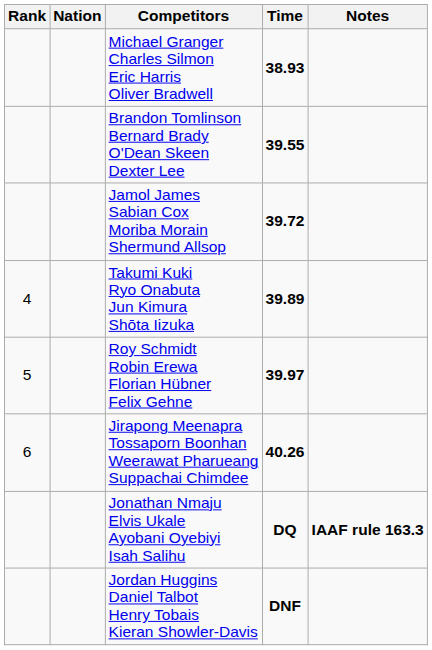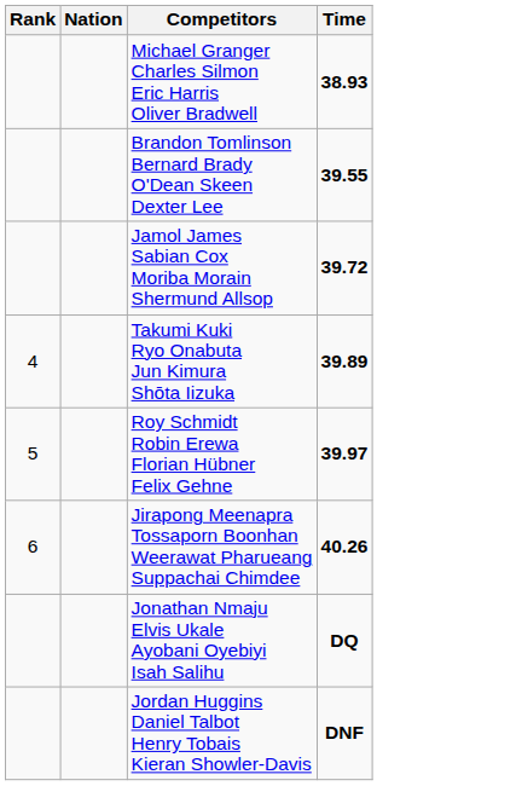 <table class="wikitable sortable" style="text-align:center">
 <tr>
 <th>Rank</th>
 <th>Nation</th>
 <th>Competitors</th>
 <th>Time</th>
-<th>Notes</th>
 </tr>
 <tr>
 <td></td>
 <td align=left></td>
 <td align=left><a href='#'>Michael Granger</a><br><a href='#'>Charles Silmon</a><br><a href='#'>Eric Harris</a><br><a href='#'>Oliver Bradwell</a></td>
 <td><strong>38.93</strong></td>
-<td></td>
 </tr>
 <tr>
 <td></td>
 <td align=left></td>
 <td align=left><a href='#'>Brandon Tomlinson</a><br><a href='#'>Bernard Brady</a><br><a href='#'>O'Dean Skeen</a><br><a href='#'>Dexter Lee</a></td>
 <td><strong>39.55</strong></td>
-<td></td>
 </tr>
 <tr>
 <td></td>
 <td align=left></td>
 <td align=left><a href='#'>Jamol James</a><br><a href='#'>Sabian Cox</a><br><a href='#'>Moriba Morain</a><br><a href='#'>Shermund Allsop</a></td>
 <td><strong>39.72</strong></td>
-<td></td>
 </tr>
 <tr>
 <td>4</td>
 <td align=left></td>
 <td align=left><a href='#'>Takumi Kuki</a><br><a href='#'>Ryo Onabuta</a><br><a href='#'>Jun Kimura</a><br><a href='#'>Shōta Iizuka</a></td>
 <td><strong>39.89</strong></td>
-<td></td>
 </tr>
 <tr>
 <td>5</td>
 <td align=left></td>
 <td align=left><a href='#'>Roy Schmidt</a><br><a href='#'>Robin Erewa</a><br><a href='#'>Florian Hübner</a><br><a href='#'>Felix Gehne</a></td>
 <td><strong>39.97</strong></td>
-<td></td>
 </tr>
 <tr>
 <td>6</td>
 <td align=left></td>
 <td align=left><a href='#'>Jirapong Meenapra</a><br><a href='#'>Tossaporn Boonhan</a><br><a href='#'>Weerawat Pharueang</a><br><a href='#'>Suppachai Chimdee</a></td>
 <td><strong>40.26</strong></td>
-<td></td>
 </tr>
 <tr>
 <td></td>
 <td align=left></td>
 <td align=left><a href='#'>Jonathan Nmaju</a><br><a href='#'>Elvis Ukale</a><br><a href='#'>Ayobani Oyebiyi</a><br><a href='#'>Isah Salihu</a></td>
 <td><strong>DQ</strong></td>
-<td><strong>IAAF rule 163.3</strong></td>
 </tr>
 <tr>
 <td></td>
 <td align=left></td>
 <td align=left><a href='#'>Jordan Huggins</a><br><a href='#'>Daniel Talbot</a><br><a href='#'>Henry Tobais</a><br><a href='#'>Kieran Showler-Davis</a></td>
 <td><strong>DNF</strong></td>
-<td></td>
 </tr>
 </table>
